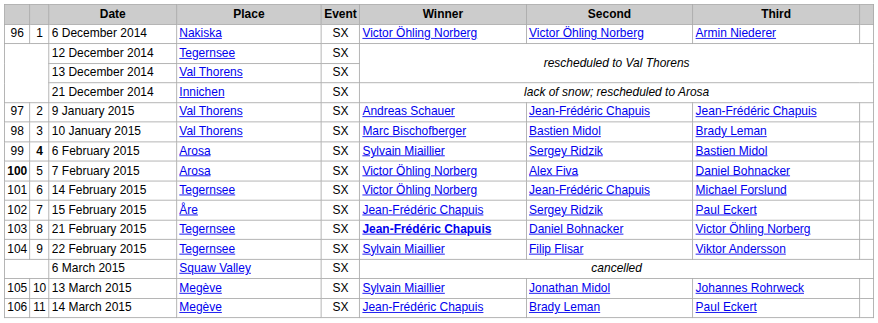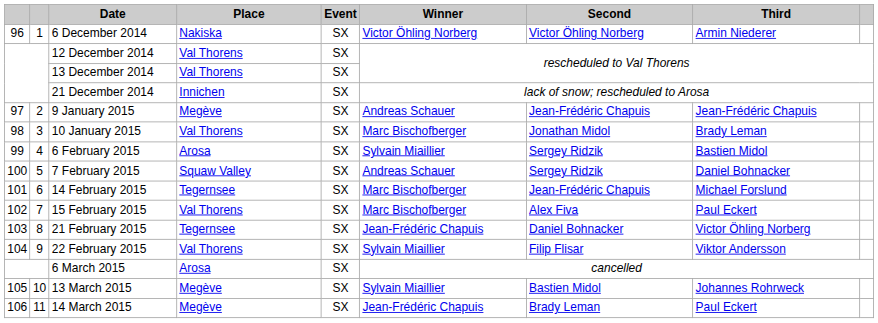 <table class="wikitable plainrowheaders" style="background:#fff; font-size:86%; line-height:16px; border:grey solid 1px; border-collapse:collapse;">
 <tr style="background:#ccc; text-align:center;">
 <th scope="col" style="background:#ccc; width=20 px;"></th>
 <th scope="col" style="background:#ccc; width=30 px;"></th>
 <th scope="col" style="background:#ccc; width:140px;">Date</th>
 <th scope="col" style="background:#ccc; width:160px;">Place</th>
 <th scope="col" style="background:#ccc; width:15px;">Event</th>
 <th scope="col" style="background:#ccc; width:185px;">Winner</th>
 <th scope="col" style="background:#ccc; width:185px;">Second</th>
 <th scope="col" style="background:#ccc; width:185px;">Third</th>
 <th scope="col" style="background:#ccc; width:10px;"></th>
 </tr>
 <tr>
 <td align=center>96</td>
 <td align=center>1</td>
 <td>6 December 2014</td>
 <td> <a href='#'>Nakiska</a></td>
 <td align=center>SX</td>
 <td> <a href='#'>Victor Öhling Norberg</a></td>
 <td> <a href='#'>Victor Öhling Norberg</a></td>
 <td> <a href='#'>Armin Niederer</a></td>
 <td></td>
 </tr>
 <tr>
 <td colspan=2 rowspan=3></td>
 <td>12 December 2014</td>
-<td> <a href='#'>Tegernsee</a></td>
+<td> <a href='#'>Val Thorens</a></td>
 <td align=center>SX</td>
 <td colspan=4 rowspan=2 align=center><em>rescheduled to Val Thorens</em></td>
 </tr>
 <tr>
 <td>13 December 2014</td>
 <td> <a href='#'>Val Thorens</a></td>
 <td align=center>SX</td>
 </tr>
 <tr>
 <td>21 December 2014</td>
 <td> <a href='#'>Innichen</a></td>
 <td align=center>SX</td>
 <td colspan=4 align=center><em>lack of snow; rescheduled to Arosa</em></td>
 </tr>
 <tr>
 <td align=center>97</td>
 <td align=center>2</td>
 <td>9 January 2015<small></small></td>
-<td> <a href='#'>Val Thorens</a></td>
+<td> <a href='#'>Megève</a></td>
 <td align=center>SX</td>
 <td> <a href='#'>Andreas Schauer</a></td>
 <td> <a href='#'>Jean-Frédéric Chapuis</a></td>
 <td> <a href='#'>Jean-Frédéric Chapuis</a></td>
 <td></td>
 </tr>
 <tr>
 <td align=center>98</td>
 <td align=center>3</td>
 <td>10 January 2015<small></small></td>
 <td> <a href='#'>Val Thorens</a></td>
 <td align=center>SX</td>
 <td> <a href='#'>Marc Bischofberger</a></td>
-<td> <a href='#'>Bastien Midol</a></td>
+<td> <a href='#'>Jonathan Midol</a></td>
 <td> <a href='#'>Brady Leman</a></td>
 <td></td>
 </tr>
 <tr>
 <td align=center>99</td>
-<td align=center><strong>4</strong></td>
+<td align=center>4</td>
 <td>6 February 2015<small></small></td>
 <td> <a href='#'>Arosa</a></td>
 <td align=center>SX</td>
 <td> <a href='#'>Sylvain Miaillier</a></td>
 <td> <a href='#'>Sergey Ridzik</a></td>
 <td> <a href='#'>Bastien Midol</a></td>
 <td></td>
 </tr>
 <tr>
-<td align=center><strong>100</strong></td>
+<td align=center>100</td>
 <td align=center>5</td>
 <td>7 February 2015</td>
-<td> <a href='#'>Arosa</a></td>
+<td> <a href='#'>Squaw Valley</a></td>
 <td align=center>SX</td>
-<td> <a href='#'>Victor Öhling Norberg</a></td>
-<td> <a href='#'>Alex Fiva</a></td>
+<td> <a href='#'>Andreas Schauer</a></td>
+<td> <a href='#'>Sergey Ridzik</a></td>
 <td> <a href='#'>Daniel Bohnacker</a></td>
 <td></td>
 </tr>
 <tr>
 <td align=center>101</td>
 <td align=center>6</td>
 <td>14 February 2015</td>
 <td> <a href='#'>Tegernsee</a></td>
 <td align=center>SX</td>
-<td> <a href='#'>Victor Öhling Norberg</a></td>
+<td> <a href='#'>Marc Bischofberger</a></td>
 <td> <a href='#'>Jean-Frédéric Chapuis</a></td>
 <td> <a href='#'>Michael Forslund</a></td>
 <td></td>
 </tr>
 <tr>
 <td align=center>102</td>
 <td align=center>7</td>
 <td>15 February 2015</td>
-<td> <a href='#'>Åre</a></td>
+<td> <a href='#'>Val Thorens</a></td>
 <td align=center>SX</td>
-<td> <a href='#'>Jean-Frédéric Chapuis</a></td>
-<td> <a href='#'>Sergey Ridzik</a></td>
+<td> <a href='#'>Marc Bischofberger</a></td>
+<td> <a href='#'>Alex Fiva</a></td>
 <td> <a href='#'>Paul Eckert</a></td>
 <td></td>
 </tr>
 <tr>
 <td align=center>103</td>
 <td align=center>8</td>
 <td>21 February 2015<small></small></td>
 <td> <a href='#'>Tegernsee</a></td>
 <td align=center>SX</td>
-<td><strong> <a href='#'>Jean-Frédéric Chapuis</a></strong></td>
+<td> <a href='#'>Jean-Frédéric Chapuis</a></td>
 <td> <a href='#'>Daniel Bohnacker</a></td>
 <td> <a href='#'>Victor Öhling Norberg</a></td>
 <td></td>
 </tr>
 <tr>
 <td align=center>104</td>
 <td align=center>9</td>
 <td>22 February 2015<small></small></td>
-<td> <a href='#'>Tegernsee</a></td>
+<td> <a href='#'>Val Thorens</a></td>
 <td align=center>SX</td>
 <td> <a href='#'>Sylvain Miaillier</a></td>
 <td> <a href='#'>Filip Flisar</a></td>
 <td> <a href='#'>Viktor Andersson</a></td>
 <td></td>
 </tr>
 <tr>
 <td colspan=2></td>
 <td>6 March 2015</td>
-<td> <a href='#'>Squaw Valley</a></td>
+<td> <a href='#'>Arosa</a></td>
 <td align=center>SX</td>
 <td colspan=4 align=center><em>cancelled</em></td>
 </tr>
 <tr>
 <td align=center>105</td>
 <td align=center>10</td>
 <td>13 March 2015<small></small></td>
 <td> <a href='#'>Megève</a></td>
 <td align=center>SX</td>
 <td> <a href='#'>Sylvain Miaillier</a></td>
-<td> <a href='#'>Jonathan Midol</a></td>
+<td> <a href='#'>Bastien Midol</a></td>
 <td> <a href='#'>Johannes Rohrweck</a></td>
 <td></td>
 </tr>
 <tr>
 <td align=center>106</td>
 <td align=center>11</td>
 <td>14 March 2015</td>
 <td> <a href='#'>Megève</a></td>
 <td align=center>SX</td>
 <td> <a href='#'>Jean-Frédéric Chapuis</a></td>
 <td> <a href='#'>Brady Leman</a></td>
 <td> <a href='#'>Paul Eckert</a></td>
 <td></td>
 </tr>
 </table>
